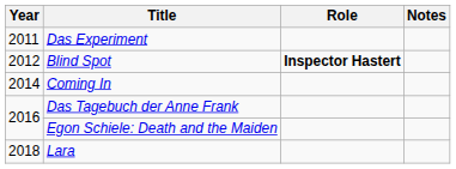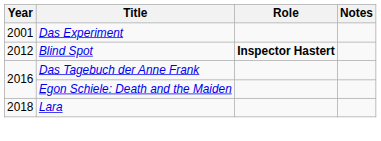 <table class="wikitable sortable">
 <tr>
 <th>Year</th>
 <th>Title</th>
 <th>Role</th>
 <th class="unsortable">Notes</th>
 </tr>
 <tr>
-<td>2011</td>
+<td>2001</td>
 <td><em><a href='#'>Das Experiment</a></em></td>
 <td></td>
 <td></td>
 </tr>
 <tr>
 <td>2012</td>
 <td><em><a href='#'>Blind Spot</a></em></td>
 <td><strong>Inspector Hastert</strong></td>
-<td></td>
-</tr>
-<tr>
-<td>2014</td>
-<td><em><a href='#'>Coming In</a></em></td>
-<td></td>
 <td></td>
 </tr>
 <tr>
 <td rowspan=2>2016</td>
 <td><em><a href='#'>Das Tagebuch der Anne Frank</a></em></td>
 <td></td>
 <td></td>
 </tr>
 <tr>
 <td><em><a href='#'>Egon Schiele: Death and the Maiden</a></em></td>
 <td></td>
 <td></td>
 </tr>
 <tr>
 <td>2018</td>
 <td><em><a href='#'>Lara</a></em></td>
 <td></td>
 <td></td>
 </tr>
 </table>
